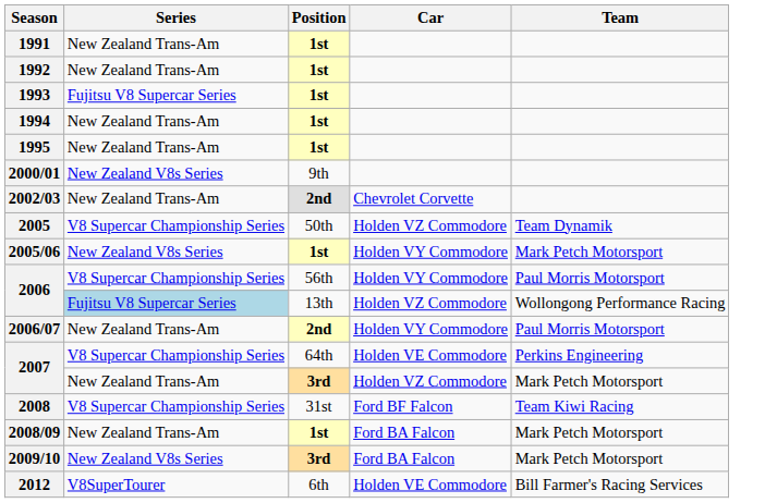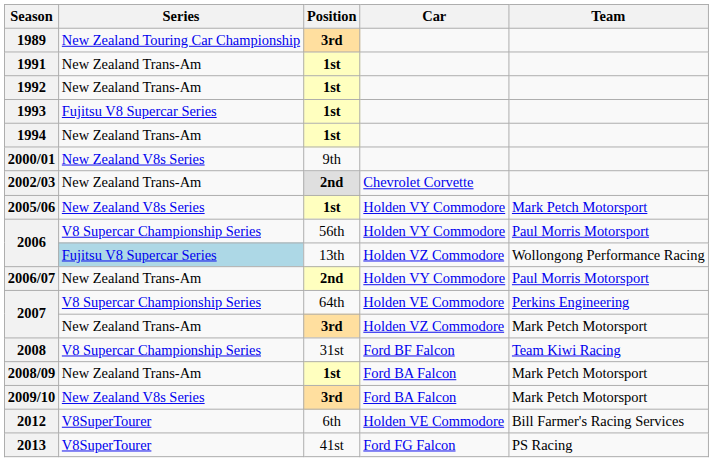 <table class="wikitable" style="font-size: 95%;">
 <tr>
 <th>Season</th>
 <th>Series</th>
 <th>Position</th>
 <th>Car</th>
 <th>Team</th>
+</tr>
+<tr>
+<th>1989</th>
+<td><a href='#'>New Zealand Touring Car Championship</a></td>
+<td align="center" style="background:#ffdf9f;"><strong>3rd</strong></td>
+<td></td>
+<td></td>
 </tr>
 <tr>
 <th>1991</th>
 <td>New Zealand Trans-Am</td>
 <td align="center" style="background:#ffffbf;"><strong>1st</strong></td>
 <td></td>
 <td></td>
 </tr>
 <tr>
 <th>1992</th>
 <td>New Zealand Trans-Am</td>
 <td align="center" style="background:#ffffbf;"><strong>1st</strong></td>
 <td></td>
 <td></td>
 </tr>
 <tr>
 <th>1993</th>
 <td><a href='#'>Fujitsu V8 Supercar Series</a></td>
 <td align="center" style="background:#ffffbf;"><strong>1st</strong></td>
 <td></td>
 <td></td>
 </tr>
 <tr>
 <th>1994</th>
 <td>New Zealand Trans-Am</td>
 <td align="center" style="background:#ffffbf;"><strong>1st</strong></td>
 <td></td>
 <td></td>
 </tr>
 <tr>
-<th>1995</th>
-<td>New Zealand Trans-Am</td>
-<td align="center" style="background:#ffffbf;"><strong>1st</strong></td>
-<td></td>
-<td></td>
-</tr>
-<tr>
 <th>2000/01</th>
 <td><a href='#'>New Zealand V8s Series</a></td>
 <td align="center">9th</td>
 <td></td>
 <td></td>
 </tr>
 <tr>
 <th>2002/03</th>
 <td>New Zealand Trans-Am</td>
 <td align="center" style="background:#dfdfdf;"><strong>2nd</strong></td>
 <td><a href='#'>Chevrolet Corvette</a></td>
 <td></td>
-</tr>
-<tr>
-<th>2005</th>
-<td><a href='#'>V8 Supercar Championship Series</a></td>
-<td align="center">50th</td>
-<td><a href='#'>Holden VZ Commodore</a></td>
-<td><a href='#'>Team Dynamik</a></td>
 </tr>
 <tr>
 <th>2005/06</th>
 <td><a href='#'>New Zealand V8s Series</a></td>
 <td align="center" style="background:#ffffbf;"><strong>1st</strong></td>
 <td><a href='#'>Holden VY Commodore</a></td>
 <td><a href='#'>Mark Petch Motorsport</a></td>
 </tr>
 <tr>
 <th rowspan=2>2006</th>
 <td><a href='#'>V8 Supercar Championship Series</a></td>
 <td align="center">56th</td>
 <td><a href='#'>Holden VY Commodore</a></td>
 <td><a href='#'>Paul Morris Motorsport</a></td>
 </tr>
 <tr>
 <td style="background: lightblue;"><a href='#'>Fujitsu V8 Supercar Series</a></td>
 <td align="center">13th</td>
 <td><a href='#'>Holden VZ Commodore</a></td>
 <td>Wollongong Performance Racing</td>
 </tr>
 <tr>
 <th>2006/07</th>
 <td>New Zealand Trans-Am</td>
 <td align="center" style="background:#ffffbf;"><strong>2nd</strong></td>
 <td><a href='#'>Holden VY Commodore</a></td>
 <td><a href='#'>Paul Morris Motorsport</a></td>
 </tr>
 <tr>
 <th rowspan=2>2007</th>
 <td><a href='#'>V8 Supercar Championship Series</a></td>
 <td align="center">64th</td>
 <td><a href='#'>Holden VE Commodore</a></td>
 <td><a href='#'>Perkins Engineering</a></td>
 </tr>
 <tr>
 <td>New Zealand Trans-Am</td>
 <td align="center" style="background:#ffdf9f;"><strong>3rd</strong></td>
 <td><a href='#'>Holden VZ Commodore</a></td>
 <td>Mark Petch Motorsport</td>
 </tr>
 <tr>
 <th>2008</th>
 <td><a href='#'>V8 Supercar Championship Series</a></td>
 <td align="center">31st</td>
 <td><a href='#'>Ford BF Falcon</a></td>
 <td><a href='#'>Team Kiwi Racing</a></td>
 </tr>
 <tr>
 <th>2008/09</th>
 <td>New Zealand Trans-Am</td>
 <td align="center" style="background:#ffffbf;"><strong>1st</strong></td>
 <td><a href='#'>Ford BA Falcon</a></td>
 <td>Mark Petch Motorsport</td>
 </tr>
 <tr>
 <th>2009/10</th>
 <td><a href='#'>New Zealand V8s Series</a></td>
 <td align="center" style="background:#ffdf9f;"><strong>3rd</strong></td>
 <td><a href='#'>Ford BA Falcon</a></td>
 <td>Mark Petch Motorsport</td>
 </tr>
 <tr>
 <th>2012</th>
 <td><a href='#'>V8SuperTourer</a></td>
 <td align="center">6th</td>
 <td><a href='#'>Holden VE Commodore</a></td>
 <td>Bill Farmer's Racing Services</td>
 </tr>
+<tr>
+<th>2013</th>
+<td><a href='#'>V8SuperTourer</a></td>
+<td align="center">41st</td>
+<td><a href='#'>Ford FG Falcon</a></td>
+<td>PS Racing</td>
+</tr>
 </table>
